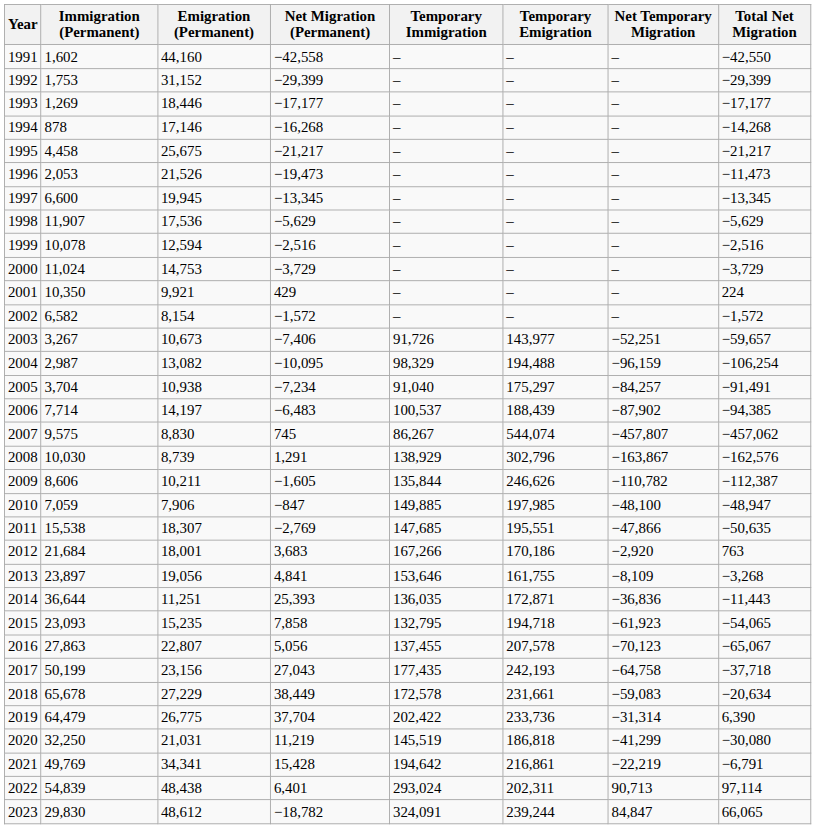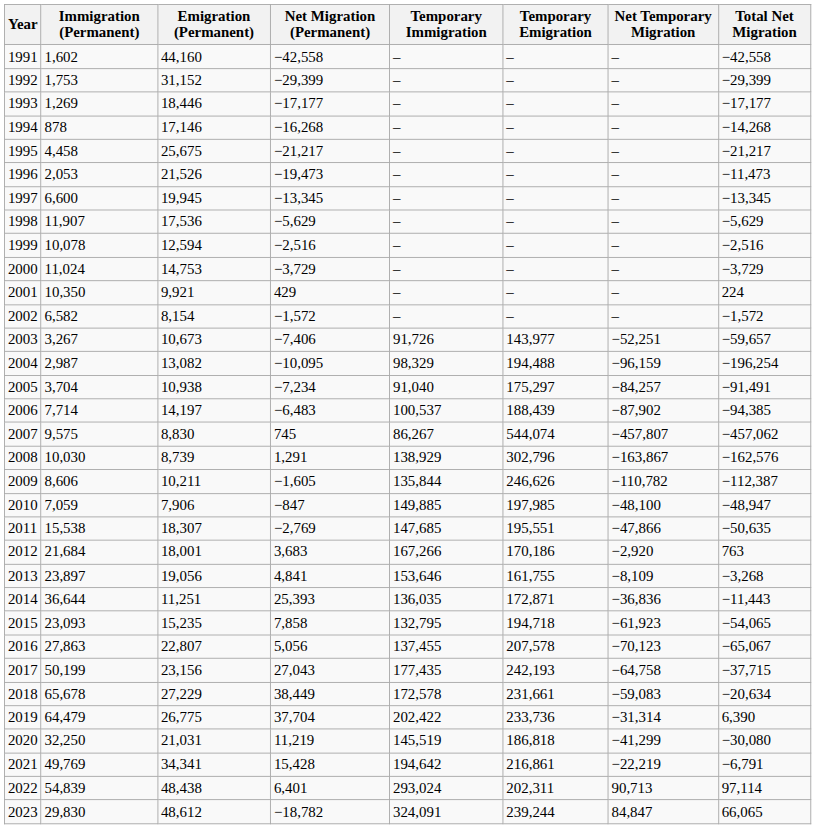 <table class="wikitable sortable">
 <tr>
 <th>Year</th>
 <th>Immigration (Permanent)</th>
 <th>Emigration (Permanent)</th>
 <th>Net Migration (Permanent)</th>
 <th>Temporary Immigration</th>
 <th>Temporary Emigration</th>
 <th>Net Temporary Migration</th>
 <th>Total Net Migration</th>
 </tr>
 <tr>
 <td>1991</td>
 <td>1,602</td>
 <td>44,160</td>
 <td>−42,558</td>
 <td>–</td>
 <td>–</td>
 <td>–</td>
-<td>−42,550</td>
+<td>−42,558</td>
 </tr>
 <tr>
 <td>1992</td>
 <td>1,753</td>
 <td>31,152</td>
 <td>−29,399</td>
 <td>–</td>
 <td>–</td>
 <td>–</td>
 <td>−29,399</td>
 </tr>
 <tr>
 <td>1993</td>
 <td>1,269</td>
 <td>18,446</td>
 <td>−17,177</td>
 <td>–</td>
 <td>–</td>
 <td>–</td>
 <td>−17,177</td>
 </tr>
 <tr>
 <td>1994</td>
 <td>878</td>
 <td>17,146</td>
 <td>−16,268</td>
 <td>–</td>
 <td>–</td>
 <td>–</td>
 <td>−14,268</td>
 </tr>
 <tr>
 <td>1995</td>
 <td>4,458</td>
 <td>25,675</td>
 <td>−21,217</td>
 <td>–</td>
 <td>–</td>
 <td>–</td>
 <td>−21,217</td>
 </tr>
 <tr>
 <td>1996</td>
 <td>2,053</td>
 <td>21,526</td>
 <td>−19,473</td>
 <td>–</td>
 <td>–</td>
 <td>–</td>
 <td>−11,473</td>
 </tr>
 <tr>
 <td>1997</td>
 <td>6,600</td>
 <td>19,945</td>
 <td>−13,345</td>
 <td>–</td>
 <td>–</td>
 <td>–</td>
 <td>−13,345</td>
 </tr>
 <tr>
 <td>1998</td>
 <td>11,907</td>
 <td>17,536</td>
 <td>−5,629</td>
 <td>–</td>
 <td>–</td>
 <td>–</td>
 <td>−5,629</td>
 </tr>
 <tr>
 <td>1999</td>
 <td>10,078</td>
 <td>12,594</td>
 <td>−2,516</td>
 <td>–</td>
 <td>–</td>
 <td>–</td>
 <td>−2,516</td>
 </tr>
 <tr>
 <td>2000</td>
 <td>11,024</td>
 <td>14,753</td>
 <td>−3,729</td>
 <td>–</td>
 <td>–</td>
 <td>–</td>
 <td>−3,729</td>
 </tr>
 <tr>
 <td>2001</td>
 <td>10,350</td>
 <td>9,921</td>
 <td>429</td>
 <td>–</td>
 <td>–</td>
 <td>–</td>
 <td>224</td>
 </tr>
 <tr>
 <td>2002</td>
 <td>6,582</td>
 <td>8,154</td>
 <td>−1,572</td>
 <td>–</td>
 <td>–</td>
 <td>–</td>
 <td>−1,572</td>
 </tr>
 <tr>
 <td>2003</td>
 <td>3,267</td>
 <td>10,673</td>
 <td>−7,406</td>
 <td>91,726</td>
 <td>143,977</td>
 <td>−52,251</td>
 <td>−59,657</td>
 </tr>
 <tr>
 <td>2004</td>
 <td>2,987</td>
 <td>13,082</td>
 <td>−10,095</td>
 <td>98,329</td>
 <td>194,488</td>
 <td>−96,159</td>
-<td>−106,254</td>
+<td>−196,254</td>
 </tr>
 <tr>
 <td>2005</td>
 <td>3,704</td>
 <td>10,938</td>
 <td>−7,234</td>
 <td>91,040</td>
 <td>175,297</td>
 <td>−84,257</td>
 <td>−91,491</td>
 </tr>
 <tr>
 <td>2006</td>
 <td>7,714</td>
 <td>14,197</td>
 <td>−6,483</td>
 <td>100,537</td>
 <td>188,439</td>
 <td>−87,902</td>
 <td>−94,385</td>
 </tr>
 <tr>
 <td>2007</td>
 <td>9,575</td>
 <td>8,830</td>
 <td>745</td>
 <td>86,267</td>
 <td>544,074</td>
 <td>−457,807</td>
 <td>−457,062</td>
 </tr>
 <tr>
 <td>2008</td>
 <td>10,030</td>
 <td>8,739</td>
 <td>1,291</td>
 <td>138,929</td>
 <td>302,796</td>
 <td>−163,867</td>
 <td>−162,576</td>
 </tr>
 <tr>
 <td>2009</td>
 <td>8,606</td>
 <td>10,211</td>
 <td>−1,605</td>
 <td>135,844</td>
 <td>246,626</td>
 <td>−110,782</td>
 <td>−112,387</td>
 </tr>
 <tr>
 <td>2010</td>
 <td>7,059</td>
 <td>7,906</td>
 <td>−847</td>
 <td>149,885</td>
 <td>197,985</td>
 <td>−48,100</td>
 <td>−48,947</td>
 </tr>
 <tr>
 <td>2011</td>
 <td>15,538</td>
 <td>18,307</td>
 <td>−2,769</td>
 <td>147,685</td>
 <td>195,551</td>
 <td>−47,866</td>
 <td>−50,635</td>
 </tr>
 <tr>
 <td>2012</td>
 <td>21,684</td>
 <td>18,001</td>
 <td>3,683</td>
 <td>167,266</td>
 <td>170,186</td>
 <td>−2,920</td>
 <td>763</td>
 </tr>
 <tr>
 <td>2013</td>
 <td>23,897</td>
 <td>19,056</td>
 <td>4,841</td>
 <td>153,646</td>
 <td>161,755</td>
 <td>−8,109</td>
 <td>−3,268</td>
 </tr>
 <tr>
 <td>2014</td>
 <td>36,644</td>
 <td>11,251</td>
 <td>25,393</td>
 <td>136,035</td>
 <td>172,871</td>
 <td>−36,836</td>
 <td>−11,443</td>
 </tr>
 <tr>
 <td>2015</td>
 <td>23,093</td>
 <td>15,235</td>
 <td>7,858</td>
 <td>132,795</td>
 <td>194,718</td>
 <td>−61,923</td>
 <td>−54,065</td>
 </tr>
 <tr>
 <td>2016</td>
 <td>27,863</td>
 <td>22,807</td>
 <td>5,056</td>
 <td>137,455</td>
 <td>207,578</td>
 <td>−70,123</td>
 <td>−65,067</td>
 </tr>
 <tr>
 <td>2017</td>
 <td>50,199</td>
 <td>23,156</td>
 <td>27,043</td>
 <td>177,435</td>
 <td>242,193</td>
 <td>−64,758</td>
-<td>−37,718</td>
+<td>−37,715</td>
 </tr>
 <tr>
 <td>2018</td>
 <td>65,678</td>
 <td>27,229</td>
 <td>38,449</td>
 <td>172,578</td>
 <td>231,661</td>
 <td>−59,083</td>
 <td>−20,634</td>
 </tr>
 <tr>
 <td>2019</td>
 <td>64,479</td>
 <td>26,775</td>
 <td>37,704</td>
 <td>202,422</td>
 <td>233,736</td>
 <td>−31,314</td>
 <td>6,390</td>
 </tr>
 <tr>
 <td>2020</td>
 <td>32,250</td>
 <td>21,031</td>
 <td>11,219</td>
 <td>145,519</td>
 <td>186,818</td>
 <td>−41,299</td>
 <td>−30,080</td>
 </tr>
 <tr>
 <td>2021</td>
 <td>49,769</td>
 <td>34,341</td>
 <td>15,428</td>
 <td>194,642</td>
 <td>216,861</td>
 <td>−22,219</td>
 <td>−6,791</td>
 </tr>
 <tr>
 <td>2022</td>
 <td>54,839</td>
 <td>48,438</td>
 <td>6,401</td>
 <td>293,024</td>
 <td>202,311</td>
 <td>90,713</td>
 <td>97,114</td>
 </tr>
 <tr>
 <td>2023</td>
 <td>29,830</td>
 <td>48,612</td>
 <td>−18,782</td>
 <td>324,091</td>
 <td>239,244</td>
 <td>84,847</td>
 <td>66,065</td>
 </tr>
 </table>
